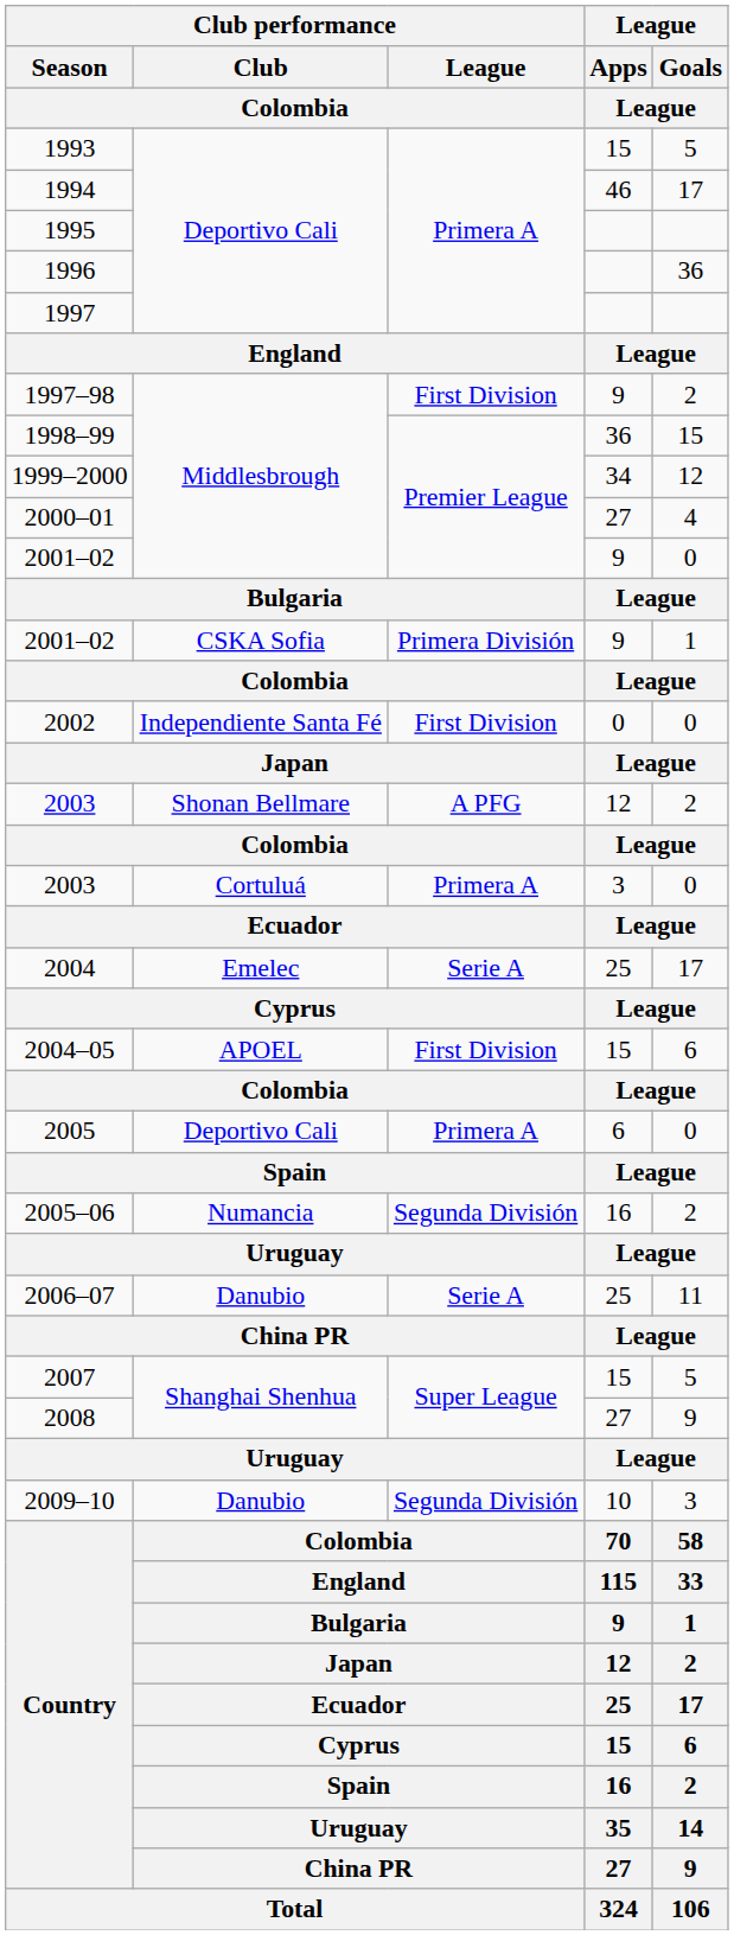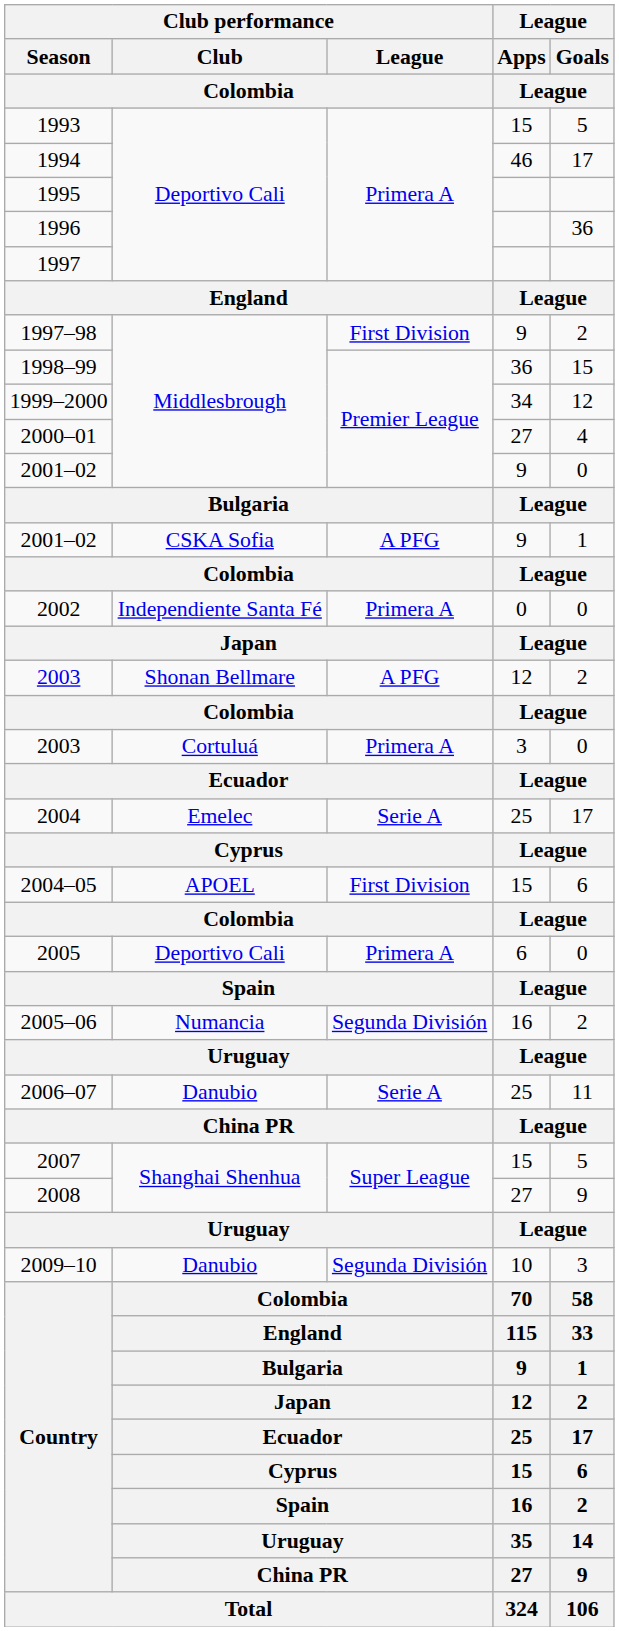 <table class="wikitable" style="text-align:center;">
 <tr>
 <th colspan=3>Club performance</th>
 <th colspan=2>League</th>
 </tr>
 <tr>
 <th>Season</th>
 <th>Club</th>
 <th>League</th>
 <th>Apps</th>
 <th>Goals</th>
 </tr>
 <tr>
 <th colspan=3>Colombia</th>
 <th colspan=2>League</th>
 </tr>
 <tr>
 <td>1993</td>
 <td rowspan="5"><a href='#'>Deportivo Cali</a></td>
 <td rowspan="5"><a href='#'>Primera A</a></td>
 <td>15</td>
 <td>5</td>
 </tr>
 <tr>
 <td>1994</td>
 <td>46</td>
 <td>17</td>
 </tr>
 <tr>
 <td>1995</td>
 <td></td>
 <td></td>
 </tr>
 <tr>
 <td>1996</td>
 <td></td>
 <td>36</td>
 </tr>
 <tr>
 <td>1997</td>
 <td></td>
 <td></td>
 </tr>
 <tr>
 <th colspan=3>England</th>
 <th colspan=2>League</th>
 </tr>
 <tr>
 <td>1997–98</td>
 <td rowspan="5"><a href='#'>Middlesbrough</a></td>
 <td><a href='#'>First Division</a></td>
 <td>9</td>
 <td>2</td>
 </tr>
 <tr>
 <td>1998–99</td>
 <td rowspan="4"><a href='#'>Premier League</a></td>
 <td>36</td>
 <td>15</td>
 </tr>
 <tr>
 <td>1999–2000</td>
 <td>34</td>
 <td>12</td>
 </tr>
 <tr>
 <td>2000–01</td>
 <td>27</td>
 <td>4</td>
 </tr>
 <tr>
 <td>2001–02</td>
 <td>9</td>
 <td>0</td>
 </tr>
 <tr>
 <th colspan=3>Bulgaria</th>
 <th colspan=2>League</th>
 </tr>
 <tr>
 <td>2001–02</td>
 <td><a href='#'>CSKA Sofia</a></td>
-<td><a href='#'>Primera División</a></td>
+<td><a href='#'>A PFG</a></td>
 <td>9</td>
 <td>1</td>
 </tr>
 <tr>
 <th colspan=3>Colombia</th>
 <th colspan=2>League</th>
 </tr>
 <tr>
 <td>2002</td>
 <td><a href='#'>Independiente Santa Fé</a></td>
-<td><a href='#'>First Division</a></td>
+<td><a href='#'>Primera A</a></td>
 <td>0</td>
 <td>0</td>
 </tr>
 <tr>
 <th colspan=3>Japan</th>
 <th colspan=2>League</th>
 </tr>
 <tr>
 <td><a href='#'>2003</a></td>
 <td><a href='#'>Shonan Bellmare</a></td>
 <td><a href='#'>A PFG</a></td>
 <td>12</td>
 <td>2</td>
 </tr>
 <tr>
 <th colspan=3>Colombia</th>
 <th colspan=2>League</th>
 </tr>
 <tr>
 <td>2003</td>
 <td><a href='#'>Cortuluá</a></td>
 <td><a href='#'>Primera A</a></td>
 <td>3</td>
 <td>0</td>
 </tr>
 <tr>
 <th colspan=3>Ecuador</th>
 <th colspan=2>League</th>
 </tr>
 <tr>
 <td>2004</td>
 <td><a href='#'>Emelec</a></td>
 <td><a href='#'>Serie A</a></td>
 <td>25</td>
 <td>17</td>
 </tr>
 <tr>
 <th colspan=3>Cyprus</th>
 <th colspan=2>League</th>
 </tr>
 <tr>
 <td>2004–05</td>
 <td><a href='#'>APOEL</a></td>
 <td><a href='#'>First Division</a></td>
 <td>15</td>
 <td>6</td>
 </tr>
 <tr>
 <th colspan=3>Colombia</th>
 <th colspan=2>League</th>
 </tr>
 <tr>
 <td>2005</td>
 <td><a href='#'>Deportivo Cali</a></td>
 <td><a href='#'>Primera A</a></td>
 <td>6</td>
 <td>0</td>
 </tr>
 <tr>
 <th colspan=3>Spain</th>
 <th colspan=2>League</th>
 </tr>
 <tr>
 <td>2005–06</td>
 <td><a href='#'>Numancia</a></td>
 <td><a href='#'>Segunda División</a></td>
 <td>16</td>
 <td>2</td>
 </tr>
 <tr>
 <th colspan=3>Uruguay</th>
 <th colspan=2>League</th>
 </tr>
 <tr>
 <td>2006–07</td>
 <td><a href='#'>Danubio</a></td>
 <td><a href='#'>Serie A</a></td>
 <td>25</td>
 <td>11</td>
 </tr>
 <tr>
 <th colspan=3>China PR</th>
 <th colspan=2>League</th>
 </tr>
 <tr>
 <td>2007</td>
 <td rowspan="2"><a href='#'>Shanghai Shenhua</a></td>
 <td rowspan="2"><a href='#'>Super League</a></td>
 <td>15</td>
 <td>5</td>
 </tr>
 <tr>
 <td>2008</td>
 <td>27</td>
 <td>9</td>
 </tr>
 <tr>
 <th colspan=3>Uruguay</th>
 <th colspan=2>League</th>
 </tr>
 <tr>
 <td>2009–10</td>
 <td><a href='#'>Danubio</a></td>
 <td><a href='#'>Segunda División</a></td>
 <td>10</td>
 <td>3</td>
 </tr>
 <tr>
 <th rowspan=9>Country</th>
 <th colspan=2>Colombia</th>
 <th>70</th>
 <th>58</th>
 </tr>
 <tr>
 <th colspan=2>England</th>
 <th>115</th>
 <th>33</th>
 </tr>
 <tr>
 <th colspan=2>Bulgaria</th>
 <th>9</th>
 <th>1</th>
 </tr>
 <tr>
 <th colspan=2>Japan</th>
 <th>12</th>
 <th>2</th>
 </tr>
 <tr>
 <th colspan=2>Ecuador</th>
 <th>25</th>
 <th>17</th>
 </tr>
 <tr>
 <th colspan=2>Cyprus</th>
 <th>15</th>
 <th>6</th>
 </tr>
 <tr>
 <th colspan=2>Spain</th>
 <th>16</th>
 <th>2</th>
 </tr>
 <tr>
 <th colspan=2>Uruguay</th>
 <th>35</th>
 <th>14</th>
 </tr>
 <tr>
 <th colspan=2>China PR</th>
 <th>27</th>
 <th>9</th>
 </tr>
 <tr>
 <th colspan=3>Total</th>
 <th>324</th>
 <th>106</th>
 </tr>
 </table>
